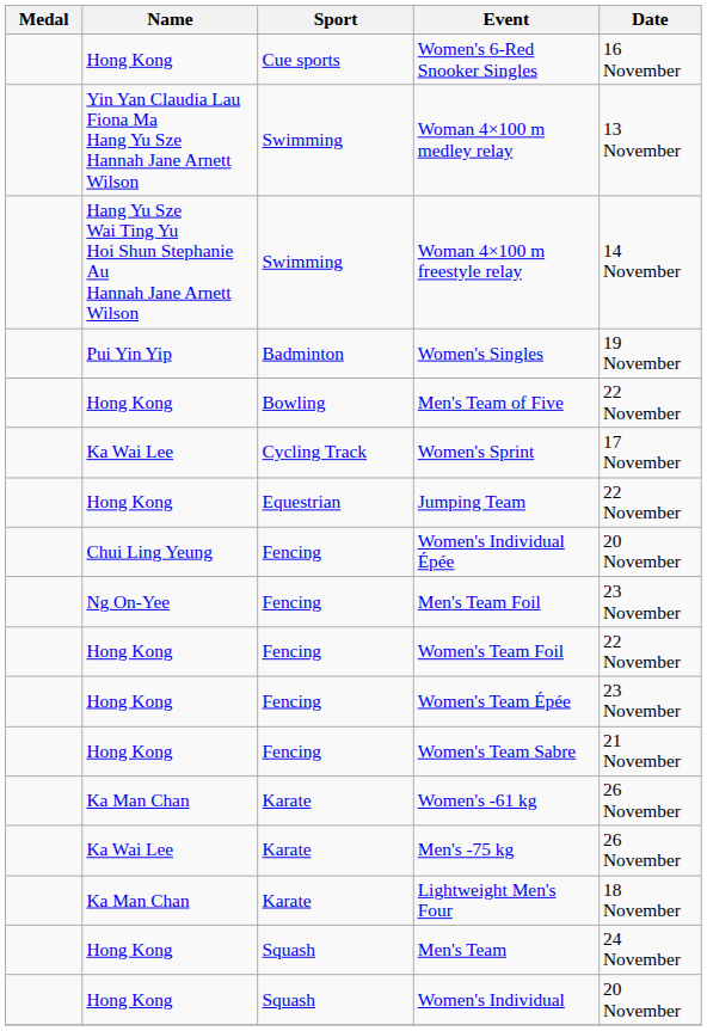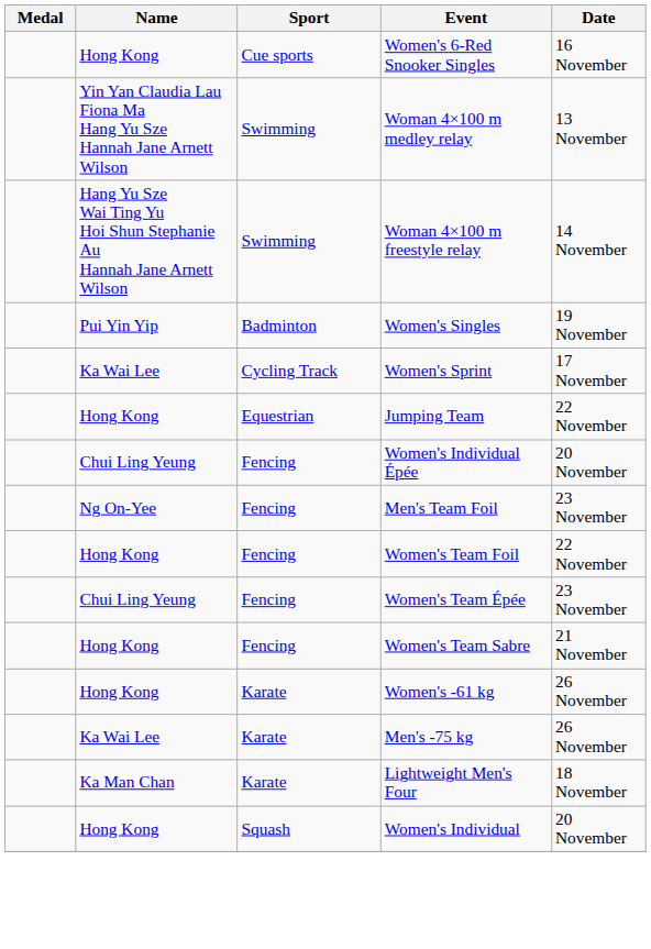 <table class="wikitable sortable" style="font-size:100%">
 <tr>
 <th width="80">Medal</th>
 <th width="250">Name</th>
 <th width="200">Sport</th>
 <th width="250">Event</th>
 <th width="100">Date</th>
 </tr>
 <tr>
 <td></td>
 <td><a href='#'>Hong Kong</a></td>
 <td><a href='#'>Cue sports</a></td>
 <td><a href='#'>Women's 6-Red Snooker Singles</a></td>
 <td>16 November</td>
 </tr>
 <tr>
 <td></td>
 <td><a href='#'>Yin Yan Claudia Lau</a> <br> <a href='#'>Fiona Ma</a> <br> <a href='#'>Hang Yu Sze</a> <br> <a href='#'>Hannah Jane Arnett Wilson</a></td>
 <td><a href='#'>Swimming</a></td>
 <td><a href='#'>Woman 4×100 m medley relay</a></td>
 <td>13 November</td>
 </tr>
 <tr>
 <td></td>
 <td><a href='#'>Hang Yu Sze</a> <br><a href='#'>Wai Ting Yu</a> <br><a href='#'>Hoi Shun Stephanie Au</a><br> <a href='#'>Hannah Jane Arnett Wilson</a></td>
 <td><a href='#'>Swimming</a></td>
 <td><a href='#'>Woman 4×100 m freestyle relay</a></td>
 <td>14 November</td>
 </tr>
 <tr>
 <td></td>
 <td><a href='#'>Pui Yin Yip</a></td>
 <td><a href='#'>Badminton</a></td>
 <td><a href='#'>Women's Singles</a></td>
 <td>19 November</td>
 </tr>
 <tr>
 <td></td>
-<td><a href='#'>Hong Kong</a></td>
-<td><a href='#'>Bowling</a></td>
-<td><a href='#'>Men's Team of Five</a></td>
-<td>22 November</td>
-</tr>
-<tr>
-<td></td>
 <td><a href='#'>Ka Wai Lee</a></td>
 <td><a href='#'>Cycling Track</a></td>
 <td><a href='#'>Women's Sprint</a></td>
 <td>17 November</td>
 </tr>
 <tr>
 <td></td>
 <td><a href='#'>Hong Kong</a></td>
 <td><a href='#'>Equestrian</a></td>
 <td><a href='#'>Jumping Team</a></td>
 <td>22 November</td>
 </tr>
 <tr>
 <td></td>
 <td><a href='#'>Chui Ling Yeung</a></td>
 <td><a href='#'>Fencing</a></td>
 <td><a href='#'>Women's Individual Épée</a></td>
 <td>20 November</td>
 </tr>
 <tr>
 <td></td>
 <td><a href='#'>Ng On-Yee</a></td>
 <td><a href='#'>Fencing</a></td>
 <td><a href='#'>Men's Team Foil</a></td>
 <td>23 November</td>
 </tr>
 <tr>
 <td></td>
 <td><a href='#'>Hong Kong</a></td>
 <td><a href='#'>Fencing</a></td>
 <td><a href='#'>Women's Team Foil</a></td>
 <td>22 November</td>
 </tr>
 <tr>
 <td></td>
-<td><a href='#'>Hong Kong</a></td>
+<td><a href='#'>Chui Ling Yeung</a></td>
 <td><a href='#'>Fencing</a></td>
 <td><a href='#'>Women's Team Épée</a></td>
 <td>23 November</td>
 </tr>
 <tr>
 <td></td>
 <td><a href='#'>Hong Kong</a></td>
 <td><a href='#'>Fencing</a></td>
 <td><a href='#'>Women's Team Sabre</a></td>
 <td>21 November</td>
 </tr>
 <tr>
 <td></td>
-<td><a href='#'>Ka Man Chan</a></td>
+<td><a href='#'>Hong Kong</a></td>
 <td><a href='#'>Karate</a></td>
 <td><a href='#'>Women's -61 kg</a></td>
 <td>26 November</td>
 </tr>
 <tr>
 <td></td>
 <td><a href='#'>Ka Wai Lee</a></td>
 <td><a href='#'>Karate</a></td>
 <td><a href='#'>Men's -75 kg</a></td>
 <td>26 November</td>
 </tr>
 <tr>
 <td></td>
 <td><a href='#'>Ka Man Chan</a></td>
 <td><a href='#'>Karate</a></td>
 <td><a href='#'>Lightweight Men's Four</a></td>
 <td>18 November</td>
 </tr>
 <tr>
 <td></td>
 <td><a href='#'>Hong Kong</a></td>
 <td><a href='#'>Squash</a></td>
-<td><a href='#'>Men's Team</a></td>
-<td>24 November</td>
-</tr>
-<tr>
-<td></td>
-<td><a href='#'>Hong Kong</a></td>
-<td><a href='#'>Squash</a></td>
 <td><a href='#'>Women's Individual</a></td>
 <td>20 November</td>
 </tr>
 <tr>
 </tr>
 </table>
